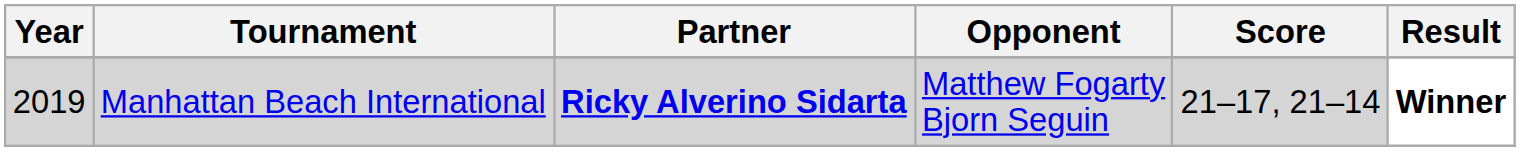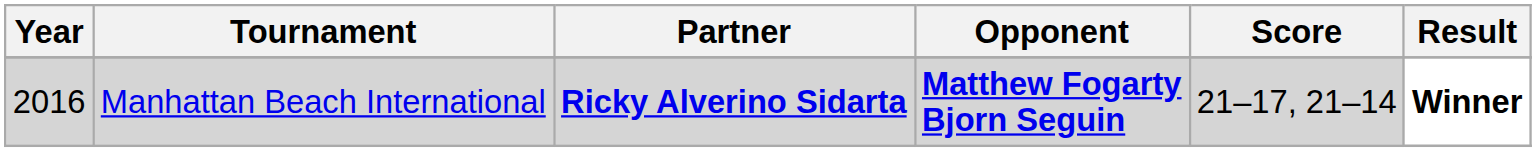 <table class="sortable wikitable" style="font-size: 90%;">
 <tr>
 <th>Year</th>
 <th>Tournament</th>
 <th>Partner</th>
 <th>Opponent</th>
 <th>Score</th>
 <th>Result</th>
 </tr>
 <tr>
 </tr>
 <tr style="background:#D5D5D5">
-<td align="center">2019</td>
+<td align="center">2016</td>
 <td align="left"><a href='#'>Manhattan Beach International</a></td>
 <td align="left"><strong> <a href='#'>Ricky Alverino Sidarta</a></strong></td>
-<td align="left"> <a href='#'>Matthew Fogarty</a><br> <a href='#'>Bjorn Seguin</a></td>
+<td align="left"><strong> <a href='#'>Matthew Fogarty</a><br> <a href='#'>Bjorn Seguin</a></strong></td>
 <td align="left">21–17, 21–14</td>
 <td style="text-align:left; background:white"> <strong>Winner</strong></td>
 </tr>
 <tr>
 </tr>
 </table>
